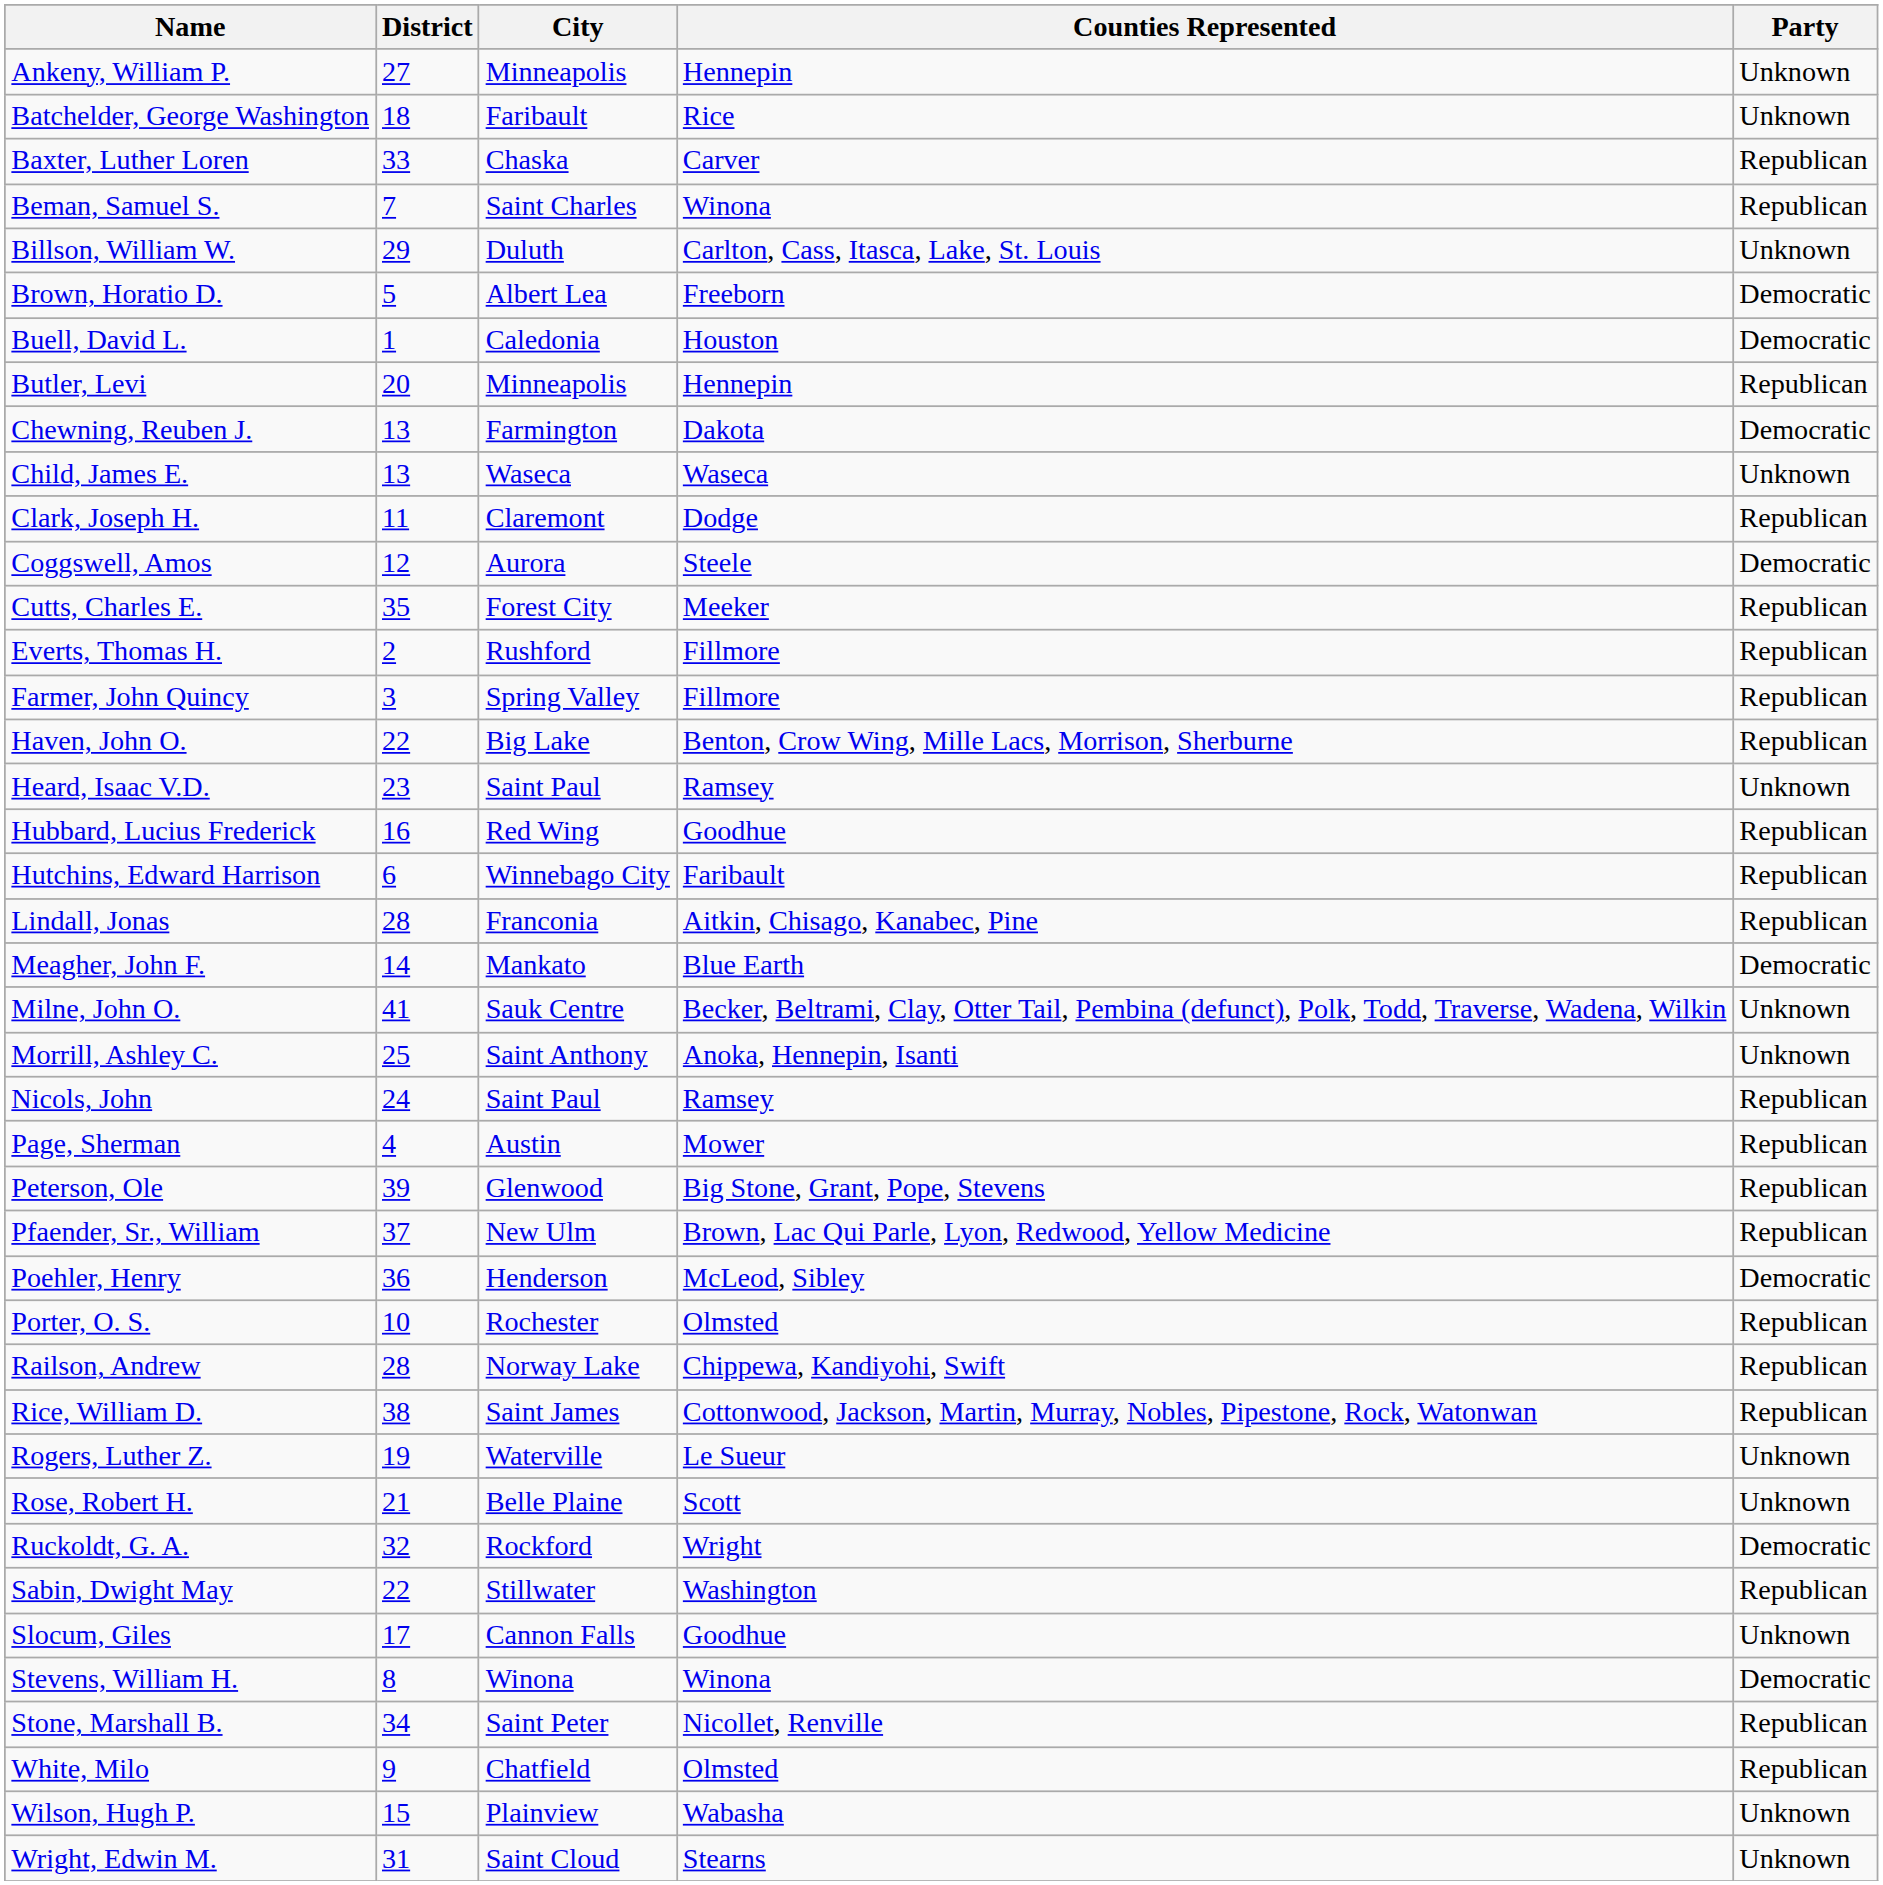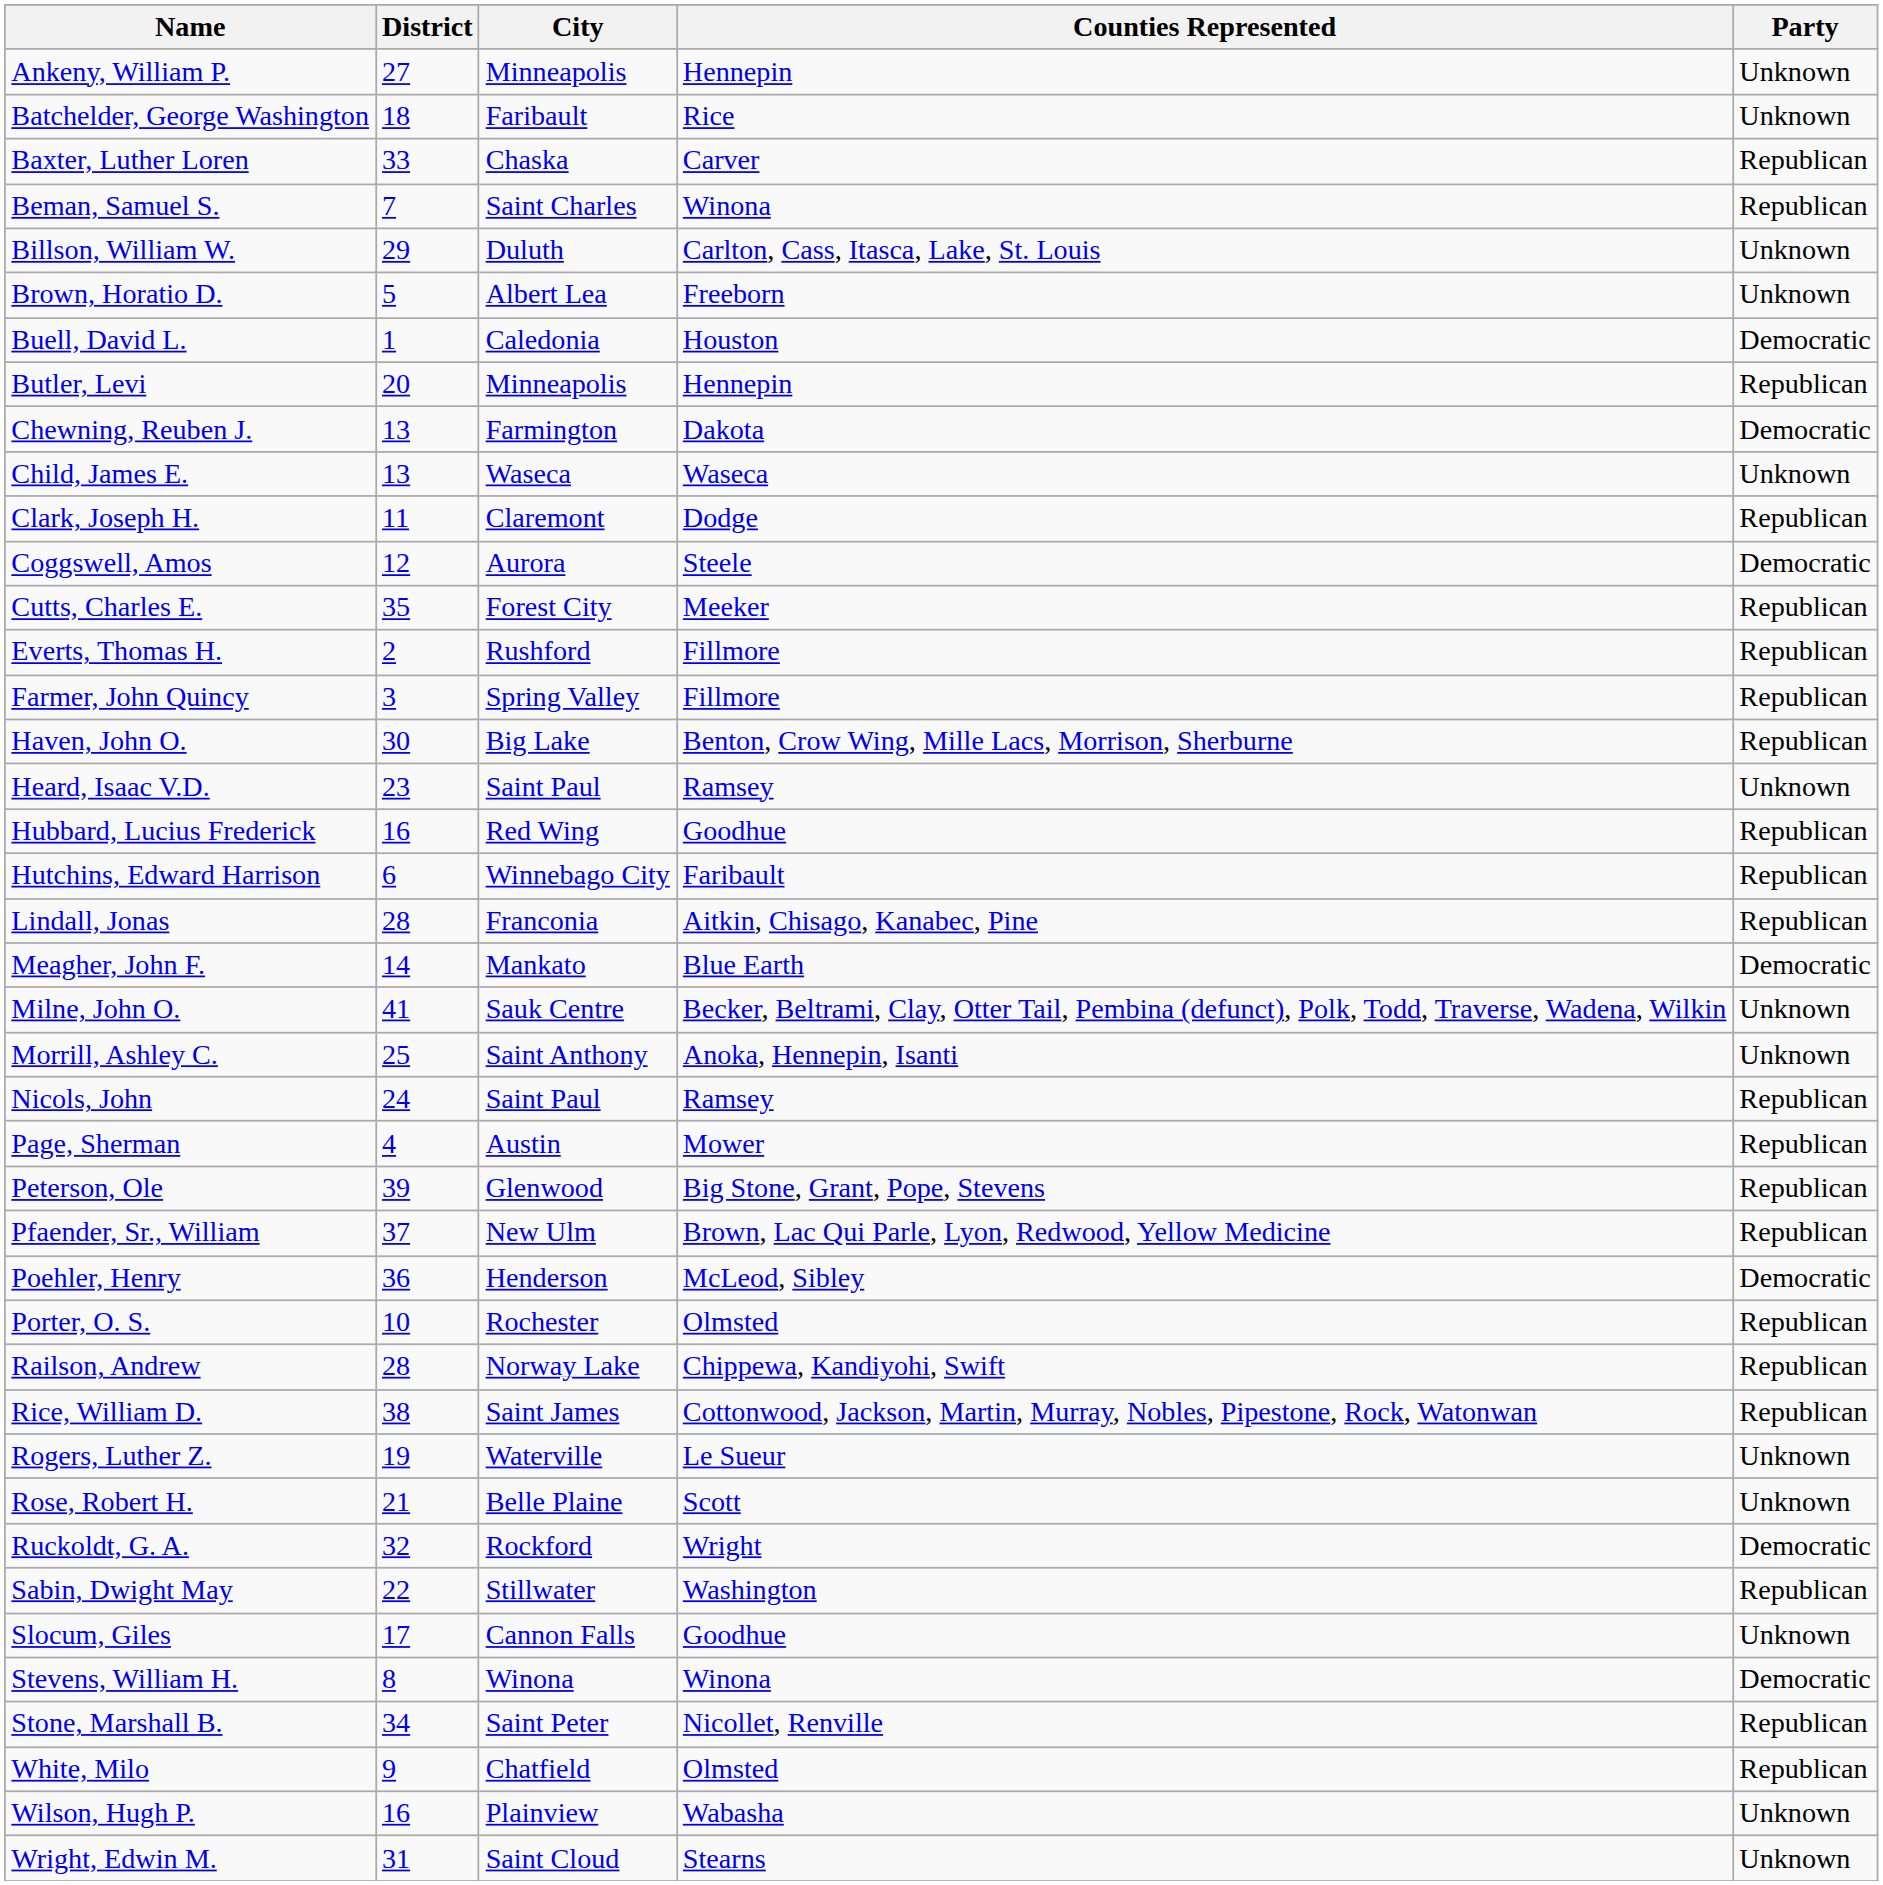 <table class="wikitable sortable">
 <tr>
 <th>Name</th>
 <th>District</th>
 <th>City</th>
 <th>Counties Represented</th>
 <th>Party</th>
 </tr>
 <tr>
 <td><a href='#'>Ankeny, William P.</a></td>
 <td><a href='#'>27</a></td>
 <td><a href='#'> Minneapolis</a></td>
 <td><a href='#'>Hennepin</a></td>
 <td>Unknown</td>
 </tr>
 <tr>
 <td><a href='#'>Batchelder, George Washington</a></td>
 <td><a href='#'>18</a></td>
 <td><a href='#'> Faribault</a></td>
 <td><a href='#'>Rice</a></td>
 <td>Unknown</td>
 </tr>
 <tr>
 <td><a href='#'>Baxter, Luther Loren</a></td>
 <td><a href='#'>33</a></td>
 <td><a href='#'> Chaska</a></td>
 <td><a href='#'>Carver</a></td>
 <td>Republican</td>
 </tr>
 <tr>
 <td><a href='#'>Beman, Samuel S.</a></td>
 <td><a href='#'>7</a></td>
 <td><a href='#'> Saint Charles</a></td>
 <td><a href='#'>Winona</a></td>
 <td>Republican</td>
 </tr>
 <tr>
 <td><a href='#'>Billson, William W.</a></td>
 <td><a href='#'>29</a></td>
 <td><a href='#'> Duluth</a></td>
 <td><a href='#'>Carlton</a>, <a href='#'>Cass</a>, <a href='#'>Itasca</a>, <a href='#'>Lake</a>, <a href='#'>St. Louis</a></td>
 <td>Unknown</td>
 </tr>
 <tr>
 <td><a href='#'>Brown, Horatio D.</a></td>
 <td><a href='#'>5</a></td>
 <td><a href='#'> Albert Lea</a></td>
 <td><a href='#'>Freeborn</a></td>
-<td>Democratic</td>
+<td>Unknown</td>
 </tr>
 <tr>
 <td><a href='#'>Buell, David L.</a></td>
 <td><a href='#'>1</a></td>
 <td><a href='#'> Caledonia</a></td>
 <td><a href='#'>Houston</a></td>
 <td>Democratic</td>
 </tr>
 <tr>
 <td><a href='#'>Butler, Levi</a></td>
 <td><a href='#'>20</a></td>
 <td><a href='#'> Minneapolis</a></td>
 <td><a href='#'>Hennepin</a></td>
 <td>Republican</td>
 </tr>
 <tr>
 <td><a href='#'>Chewning, Reuben J.</a></td>
 <td><a href='#'>13</a></td>
 <td><a href='#'> Farmington</a></td>
 <td><a href='#'>Dakota</a></td>
 <td>Democratic</td>
 </tr>
 <tr>
 <td><a href='#'>Child, James E.</a></td>
 <td><a href='#'>13</a></td>
 <td><a href='#'> Waseca</a></td>
 <td><a href='#'>Waseca</a></td>
 <td>Unknown</td>
 </tr>
 <tr>
 <td><a href='#'>Clark, Joseph H.</a></td>
 <td><a href='#'>11</a></td>
 <td><a href='#'> Claremont</a></td>
 <td><a href='#'>Dodge</a></td>
 <td>Republican</td>
 </tr>
 <tr>
 <td><a href='#'>Coggswell, Amos</a></td>
 <td><a href='#'>12</a></td>
 <td><a href='#'> Aurora</a></td>
 <td><a href='#'>Steele</a></td>
 <td>Democratic</td>
 </tr>
 <tr>
 <td><a href='#'>Cutts, Charles E.</a></td>
 <td><a href='#'>35</a></td>
 <td><a href='#'> Forest City</a></td>
 <td><a href='#'>Meeker</a></td>
 <td>Republican</td>
 </tr>
 <tr>
 <td><a href='#'>Everts, Thomas H.</a></td>
 <td><a href='#'>2</a></td>
 <td><a href='#'> Rushford</a></td>
 <td><a href='#'>Fillmore</a></td>
 <td>Republican</td>
 </tr>
 <tr>
 <td><a href='#'>Farmer, John Quincy</a></td>
 <td><a href='#'>3</a></td>
 <td><a href='#'> Spring Valley</a></td>
 <td><a href='#'>Fillmore</a></td>
 <td>Republican</td>
 </tr>
 <tr>
 <td><a href='#'>Haven, John O.</a></td>
-<td><a href='#'>22</a></td>
+<td><a href='#'>30</a></td>
 <td><a href='#'> Big Lake</a></td>
 <td><a href='#'>Benton</a>, <a href='#'>Crow Wing</a>, <a href='#'>Mille Lacs</a>, <a href='#'>Morrison</a>, <a href='#'>Sherburne</a></td>
 <td>Republican</td>
 </tr>
 <tr>
 <td><a href='#'>Heard, Isaac V.D.</a></td>
 <td><a href='#'>23</a></td>
 <td><a href='#'> Saint Paul</a></td>
 <td><a href='#'>Ramsey</a></td>
 <td>Unknown</td>
 </tr>
 <tr>
 <td><a href='#'>Hubbard, Lucius Frederick</a></td>
 <td><a href='#'>16</a></td>
 <td><a href='#'> Red Wing</a></td>
 <td><a href='#'>Goodhue</a></td>
 <td>Republican</td>
 </tr>
 <tr>
 <td><a href='#'>Hutchins, Edward Harrison</a></td>
 <td><a href='#'>6</a></td>
 <td><a href='#'> Winnebago City</a></td>
 <td><a href='#'>Faribault</a></td>
 <td>Republican</td>
 </tr>
 <tr>
 <td><a href='#'>Lindall, Jonas</a></td>
 <td><a href='#'>28</a></td>
 <td><a href='#'> Franconia</a></td>
 <td><a href='#'>Aitkin</a>, <a href='#'>Chisago</a>, <a href='#'>Kanabec</a>, <a href='#'>Pine</a></td>
 <td>Republican</td>
 </tr>
 <tr>
 <td><a href='#'>Meagher, John F.</a></td>
 <td><a href='#'>14</a></td>
 <td><a href='#'> Mankato</a></td>
 <td><a href='#'>Blue Earth</a></td>
 <td>Democratic</td>
 </tr>
 <tr>
 <td><a href='#'>Milne, John O.</a></td>
 <td><a href='#'>41</a></td>
 <td><a href='#'> Sauk Centre</a></td>
 <td><a href='#'>Becker</a>, <a href='#'>Beltrami</a>, <a href='#'>Clay</a>, <a href='#'>Otter Tail</a>, <a href='#'>Pembina (defunct)</a>, <a href='#'>Polk</a>, <a href='#'>Todd</a>, <a href='#'>Traverse</a>, <a href='#'>Wadena</a>, <a href='#'>Wilkin</a></td>
 <td>Unknown</td>
 </tr>
 <tr>
 <td><a href='#'>Morrill, Ashley C.</a></td>
 <td><a href='#'>25</a></td>
 <td><a href='#'> Saint Anthony</a></td>
 <td><a href='#'>Anoka</a>, <a href='#'>Hennepin</a>, <a href='#'>Isanti</a></td>
 <td>Unknown</td>
 </tr>
 <tr>
 <td><a href='#'>Nicols, John</a></td>
 <td><a href='#'>24</a></td>
 <td><a href='#'> Saint Paul</a></td>
 <td><a href='#'>Ramsey</a></td>
 <td>Republican</td>
 </tr>
 <tr>
 <td><a href='#'>Page, Sherman</a></td>
 <td><a href='#'>4</a></td>
 <td><a href='#'> Austin</a></td>
 <td><a href='#'>Mower</a></td>
 <td>Republican</td>
 </tr>
 <tr>
 <td><a href='#'>Peterson, Ole</a></td>
 <td><a href='#'>39</a></td>
 <td><a href='#'> Glenwood</a></td>
 <td><a href='#'>Big Stone</a>, <a href='#'>Grant</a>, <a href='#'>Pope</a>, <a href='#'>Stevens</a></td>
 <td>Republican</td>
 </tr>
 <tr>
 <td><a href='#'>Pfaender, Sr., William</a></td>
 <td><a href='#'>37</a></td>
 <td><a href='#'> New Ulm</a></td>
 <td><a href='#'>Brown</a>, <a href='#'>Lac Qui Parle</a>, <a href='#'>Lyon</a>, <a href='#'>Redwood</a>, <a href='#'>Yellow Medicine</a></td>
 <td>Republican</td>
 </tr>
 <tr>
 <td><a href='#'>Poehler, Henry</a></td>
 <td><a href='#'>36</a></td>
 <td><a href='#'> Henderson</a></td>
 <td><a href='#'>McLeod</a>, <a href='#'>Sibley</a></td>
 <td>Democratic</td>
 </tr>
 <tr>
 <td><a href='#'>Porter, O. S.</a></td>
 <td><a href='#'>10</a></td>
 <td><a href='#'> Rochester</a></td>
 <td><a href='#'>Olmsted</a></td>
 <td>Republican</td>
 </tr>
 <tr>
 <td><a href='#'>Railson, Andrew</a></td>
 <td><a href='#'>28</a></td>
 <td><a href='#'> Norway Lake</a></td>
 <td><a href='#'>Chippewa</a>, <a href='#'>Kandiyohi</a>, <a href='#'>Swift</a></td>
 <td>Republican</td>
 </tr>
 <tr>
 <td><a href='#'>Rice, William D.</a></td>
 <td><a href='#'>38</a></td>
 <td><a href='#'> Saint James</a></td>
 <td><a href='#'>Cottonwood</a>, <a href='#'>Jackson</a>, <a href='#'>Martin</a>, <a href='#'>Murray</a>, <a href='#'>Nobles</a>, <a href='#'>Pipestone</a>, <a href='#'>Rock</a>, <a href='#'>Watonwan</a></td>
 <td>Republican</td>
 </tr>
 <tr>
 <td><a href='#'>Rogers, Luther Z.</a></td>
 <td><a href='#'>19</a></td>
 <td><a href='#'> Waterville</a></td>
 <td><a href='#'>Le Sueur</a></td>
 <td>Unknown</td>
 </tr>
 <tr>
 <td><a href='#'>Rose, Robert H.</a></td>
 <td><a href='#'>21</a></td>
 <td><a href='#'> Belle Plaine</a></td>
 <td><a href='#'>Scott</a></td>
 <td>Unknown</td>
 </tr>
 <tr>
 <td><a href='#'>Ruckoldt, G. A.</a></td>
 <td><a href='#'>32</a></td>
 <td><a href='#'> Rockford</a></td>
 <td><a href='#'>Wright</a></td>
 <td>Democratic</td>
 </tr>
 <tr>
 <td><a href='#'>Sabin, Dwight May</a></td>
 <td><a href='#'>22</a></td>
 <td><a href='#'> Stillwater</a></td>
 <td><a href='#'>Washington</a></td>
 <td>Republican</td>
 </tr>
 <tr>
 <td><a href='#'>Slocum, Giles</a></td>
 <td><a href='#'>17</a></td>
 <td><a href='#'> Cannon Falls</a></td>
 <td><a href='#'>Goodhue</a></td>
 <td>Unknown</td>
 </tr>
 <tr>
 <td><a href='#'>Stevens, William H.</a></td>
 <td><a href='#'>8</a></td>
 <td><a href='#'> Winona</a></td>
 <td><a href='#'>Winona</a></td>
 <td>Democratic</td>
 </tr>
 <tr>
 <td><a href='#'>Stone, Marshall B.</a></td>
 <td><a href='#'>34</a></td>
 <td><a href='#'> Saint Peter</a></td>
 <td><a href='#'>Nicollet</a>, <a href='#'>Renville</a></td>
 <td>Republican</td>
 </tr>
 <tr>
 <td><a href='#'>White, Milo</a></td>
 <td><a href='#'>9</a></td>
 <td><a href='#'> Chatfield</a></td>
 <td><a href='#'>Olmsted</a></td>
 <td>Republican</td>
 </tr>
 <tr>
 <td><a href='#'>Wilson, Hugh P.</a></td>
-<td><a href='#'>15</a></td>
+<td><a href='#'>16</a></td>
 <td><a href='#'> Plainview</a></td>
 <td><a href='#'>Wabasha</a></td>
 <td>Unknown</td>
 </tr>
 <tr>
 <td><a href='#'>Wright, Edwin M.</a></td>
 <td><a href='#'>31</a></td>
 <td><a href='#'> Saint Cloud</a></td>
 <td><a href='#'>Stearns</a></td>
 <td>Unknown</td>
 </tr>
 </table>
